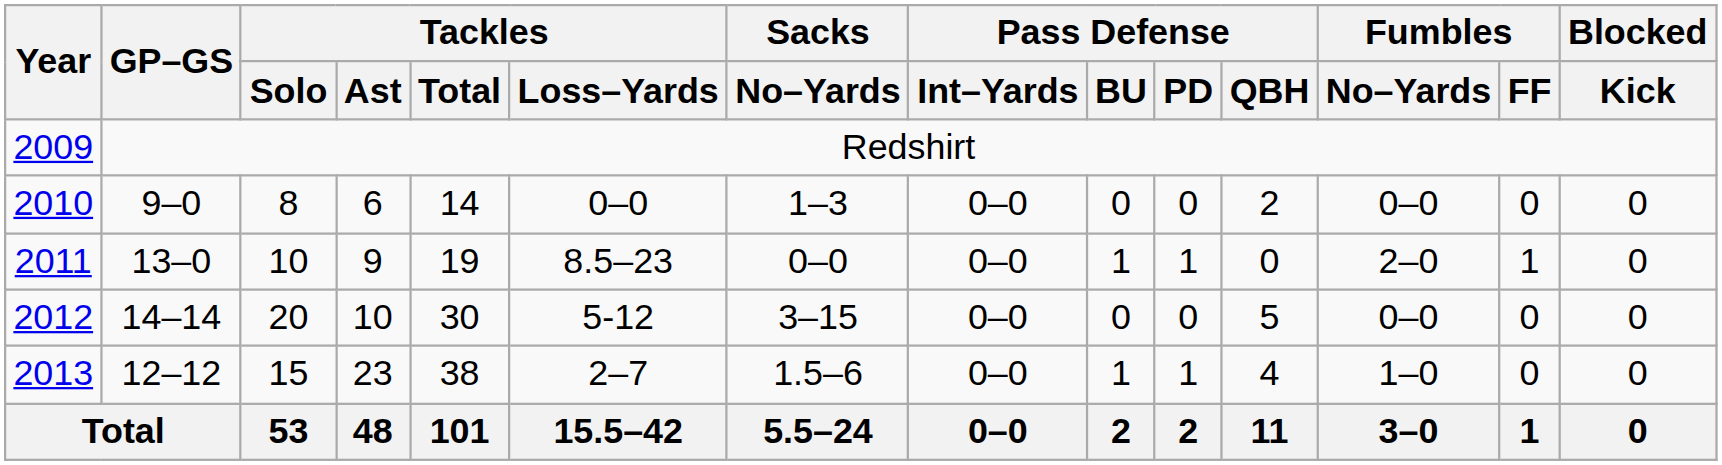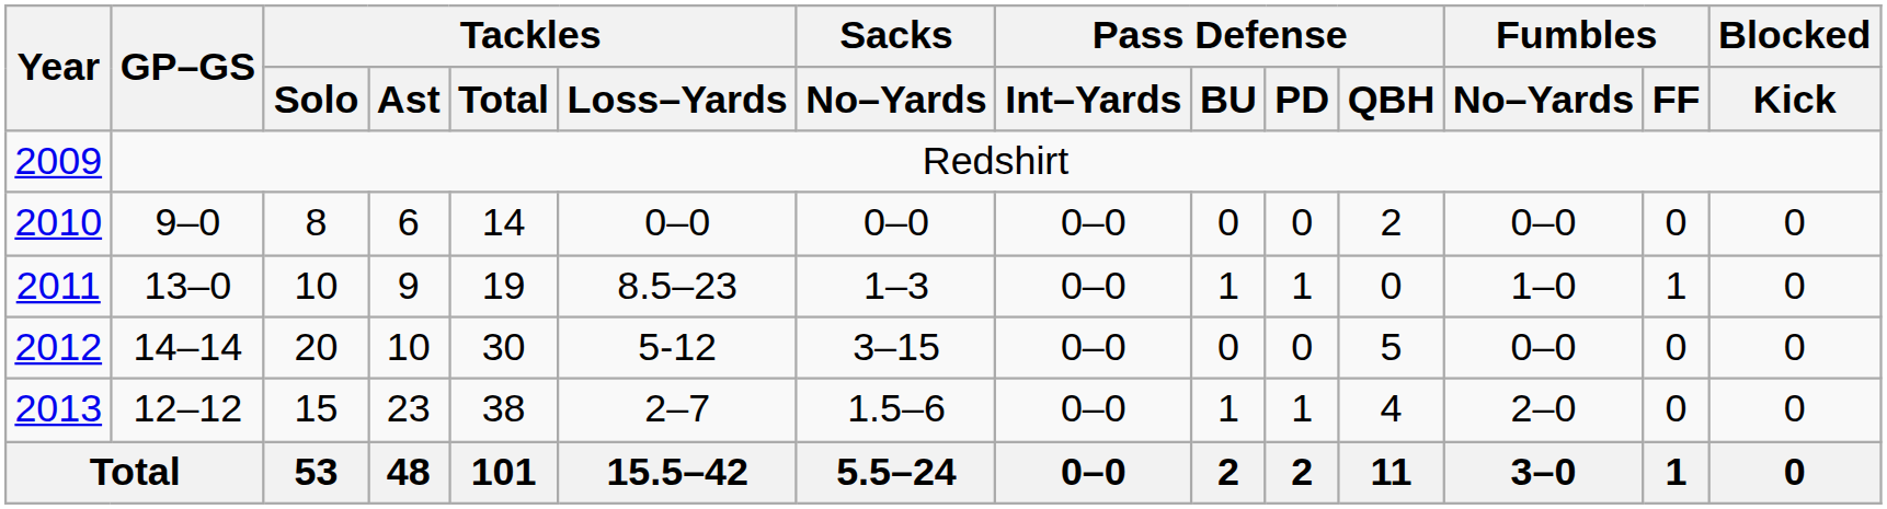 <table class=wikitable style="text-align:center;">
 <tr>
 <th rowspan=2>Year</th>
 <th rowspan=2>GP–GS</th>
 <th colspan=4>Tackles</th>
 <th>Sacks</th>
 <th colspan=4>Pass Defense</th>
 <th colspan=2>Fumbles</th>
 <th>Blocked</th>
 </tr>
 <tr>
 <th>Solo</th>
 <th>Ast</th>
 <th>Total</th>
 <th>Loss–Yards</th>
 <th>No–Yards</th>
 <th>Int–Yards</th>
 <th>BU</th>
 <th>PD</th>
 <th>QBH</th>
 <th>No–Yards</th>
 <th>FF</th>
 <th>Kick</th>
 </tr>
 <tr>
 <td><a href='#'>2009</a></td>
 <td colspan=13>Redshirt</td>
 </tr>
 <tr>
 <td><a href='#'>2010</a></td>
 <td>9–0</td>
 <td>8</td>
 <td>6</td>
 <td>14</td>
 <td>0–0</td>
-<td>1–3</td>
+<td>0–0</td>
 <td>0–0</td>
 <td>0</td>
 <td>0</td>
 <td>2</td>
 <td>0–0</td>
 <td>0</td>
 <td>0</td>
 </tr>
 <tr>
 <td><a href='#'>2011</a></td>
 <td>13–0</td>
 <td>10</td>
 <td>9</td>
 <td>19</td>
 <td>8.5–23</td>
-<td>0–0</td>
+<td>1–3</td>
 <td>0–0</td>
 <td>1</td>
 <td>1</td>
 <td>0</td>
-<td>2–0</td>
+<td>1–0</td>
 <td>1</td>
 <td>0</td>
 </tr>
 <tr>
 <td><a href='#'>2012</a></td>
 <td>14–14</td>
 <td>20</td>
 <td>10</td>
 <td>30</td>
 <td>5-12</td>
 <td>3–15</td>
 <td>0–0</td>
 <td>0</td>
 <td>0</td>
 <td>5</td>
 <td>0–0</td>
 <td>0</td>
 <td>0</td>
 </tr>
 <tr>
 <td><a href='#'>2013</a></td>
 <td>12–12</td>
 <td>15</td>
 <td>23</td>
 <td>38</td>
 <td>2–7</td>
 <td>1.5–6</td>
 <td>0–0</td>
 <td>1</td>
 <td>1</td>
 <td>4</td>
-<td>1–0</td>
+<td>2–0</td>
 <td>0</td>
 <td>0</td>
 </tr>
 <tr>
 <th colspan=2>Total</th>
 <th>53</th>
 <th>48</th>
 <th>101</th>
 <th>15.5–42</th>
 <th>5.5–24</th>
 <th>0–0</th>
 <th>2</th>
 <th>2</th>
 <th>11</th>
 <th>3–0</th>
 <th>1</th>
 <th>0</th>
 </tr>
 </table>
